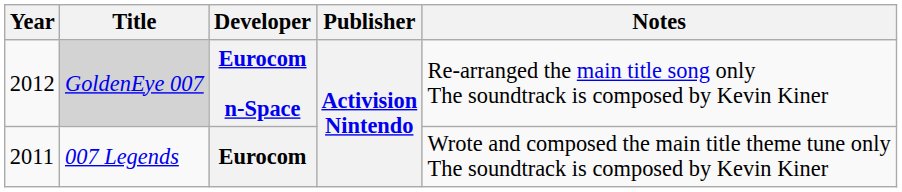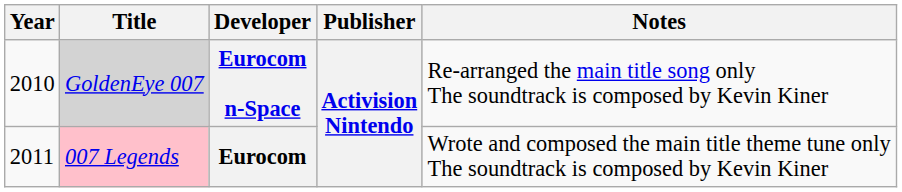 <table class="wikitable">
 <tr>
 <th>Year</th>
 <th>Title</th>
 <th width=50>Developer</th>
 <th width=50>Publisher</th>
 <th>Notes</th>
 </tr>
 <tr>
-<td>2012</td>
+<td>2010</td>
 <td style="background: lightgrey;"><em><a href='#'>GoldenEye 007</a></em></td>
 <th><a href='#'>Eurocom</a><br><br><a href='#'>n-Space</a><br></th>
 <th rowspan=2><a href='#'>Activision</a><br><a href='#'>Nintendo</a><br></th>
 <td>Re-arranged the <a href='#'>main title song</a> only<br>The soundtrack is composed by Kevin Kiner</td>
 </tr>
 <tr>
 <td>2011</td>
-<td><em><a href='#'>007 Legends</a></em></td>
+<td style="background: pink;"><em><a href='#'>007 Legends</a></em></td>
 <th>Eurocom</th>
 <td>Wrote and composed the main title theme tune only<br>The soundtrack is composed by Kevin Kiner</td>
 </tr>
 </table>
